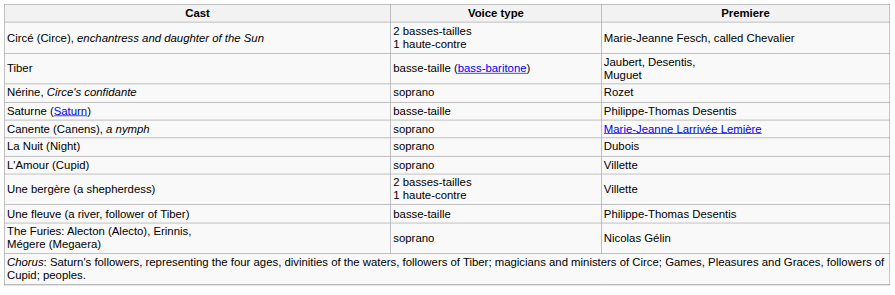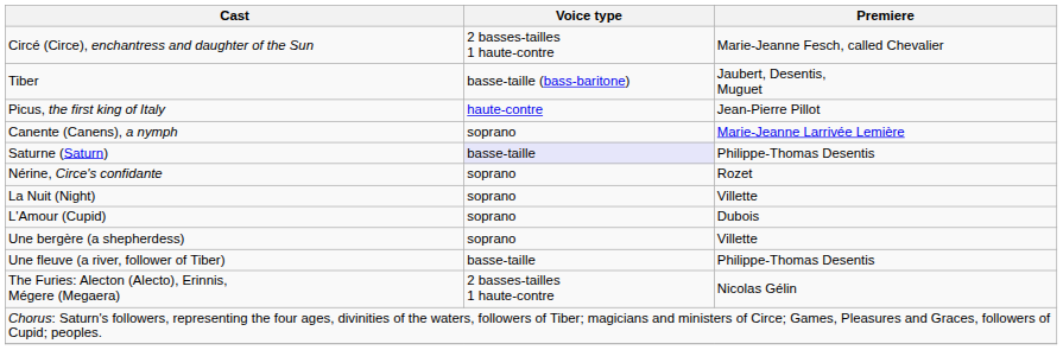 <table class="wikitable">
 <tr>
 <th>Cast</th>
 <th>Voice type</th>
 <th>Premiere<br></th>
 </tr>
 <tr>
 <td>Circé (Circe), <em>enchantress and daughter of the Sun</em></td>
 <td>2 basses-tailles<br>1 haute-contre</td>
 <td>Marie-Jeanne Fesch, called Chevalier</td>
 </tr>
 <tr>
 <td>Tiber</td>
 <td>basse-taille (<a href='#'>bass-baritone</a>)</td>
 <td>Jaubert, Desentis,<br> Muguet</td>
 </tr>
 <tr>
-<td>Nérine, <em>Circe's confidante</em></td>
-<td>soprano</td>
-<td>Rozet</td>
-</tr>
-<tr>
-<td>Saturne (<a href='#'>Saturn</a>)</td>
-<td>basse-taille</td>
-<td>Philippe-Thomas Desentis</td>
+<td>Picus, <em>the first king of Italy</em></td>
+<td><a href='#'>haute-contre</a></td>
+<td>Jean-Pierre Pillot</td>
 </tr>
 <tr>
 <td>Canente (Canens), <em>a nymph</em></td>
 <td>soprano</td>
 <td><a href='#'>Marie-Jeanne Larrivée Lemière</a></td>
 </tr>
 <tr>
+<td>Saturne (<a href='#'>Saturn</a>)</td>
+<td style="background: lavender;">basse-taille</td>
+<td>Philippe-Thomas Desentis</td>
+</tr>
+<tr>
+<td>Nérine, <em>Circe's confidante</em></td>
+<td>soprano</td>
+<td>Rozet</td>
+</tr>
+<tr>
 <td>La Nuit (Night)</td>
+<td>soprano</td>
+<td>Villette</td>
+</tr>
+<tr>
+<td>L'Amour (Cupid)</td>
 <td>soprano</td>
 <td>Dubois</td>
 </tr>
 <tr>
-<td>L'Amour (Cupid)</td>
+<td>Une bergère (a shepherdess)</td>
 <td>soprano</td>
-<td>Villette</td>
-</tr>
-<tr>
-<td>Une bergère (a shepherdess)</td>
-<td>2 basses-tailles<br>1 haute-contre</td>
 <td>Villette</td>
 </tr>
 <tr>
 <td>Une fleuve (a river, follower of Tiber)</td>
 <td>basse-taille</td>
 <td>Philippe-Thomas Desentis</td>
 </tr>
 <tr>
 <td>The Furies: Alecton (Alecto), Erinnis,<br> Mégere (Megaera)</td>
-<td>soprano</td>
+<td>2 basses-tailles<br>1 haute-contre</td>
 <td>Nicolas Gélin</td>
 </tr>
 <tr>
 <td colspan="3"><em>Chorus</em>: Saturn's followers, representing the four ages, divinities of the waters, followers of Tiber; magicians and ministers of Circe; Games, Pleasures and Graces, followers of Cupid; peoples.</td>
 </tr>
 <tr>
 </tr>
 </table>
